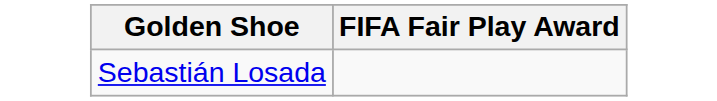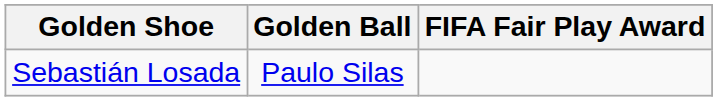 <table class=wikitable style="text-align:center; margin:auto">
 <tr>
 <th>Golden Shoe</th>
+<th>Golden Ball</th>
 <th>FIFA Fair Play Award</th>
 </tr>
 <tr>
 <td> <a href='#'>Sebastián Losada</a></td>
+<td> <a href='#'>Paulo Silas</a></td>
 <td></td>
 </tr>
 </table>
